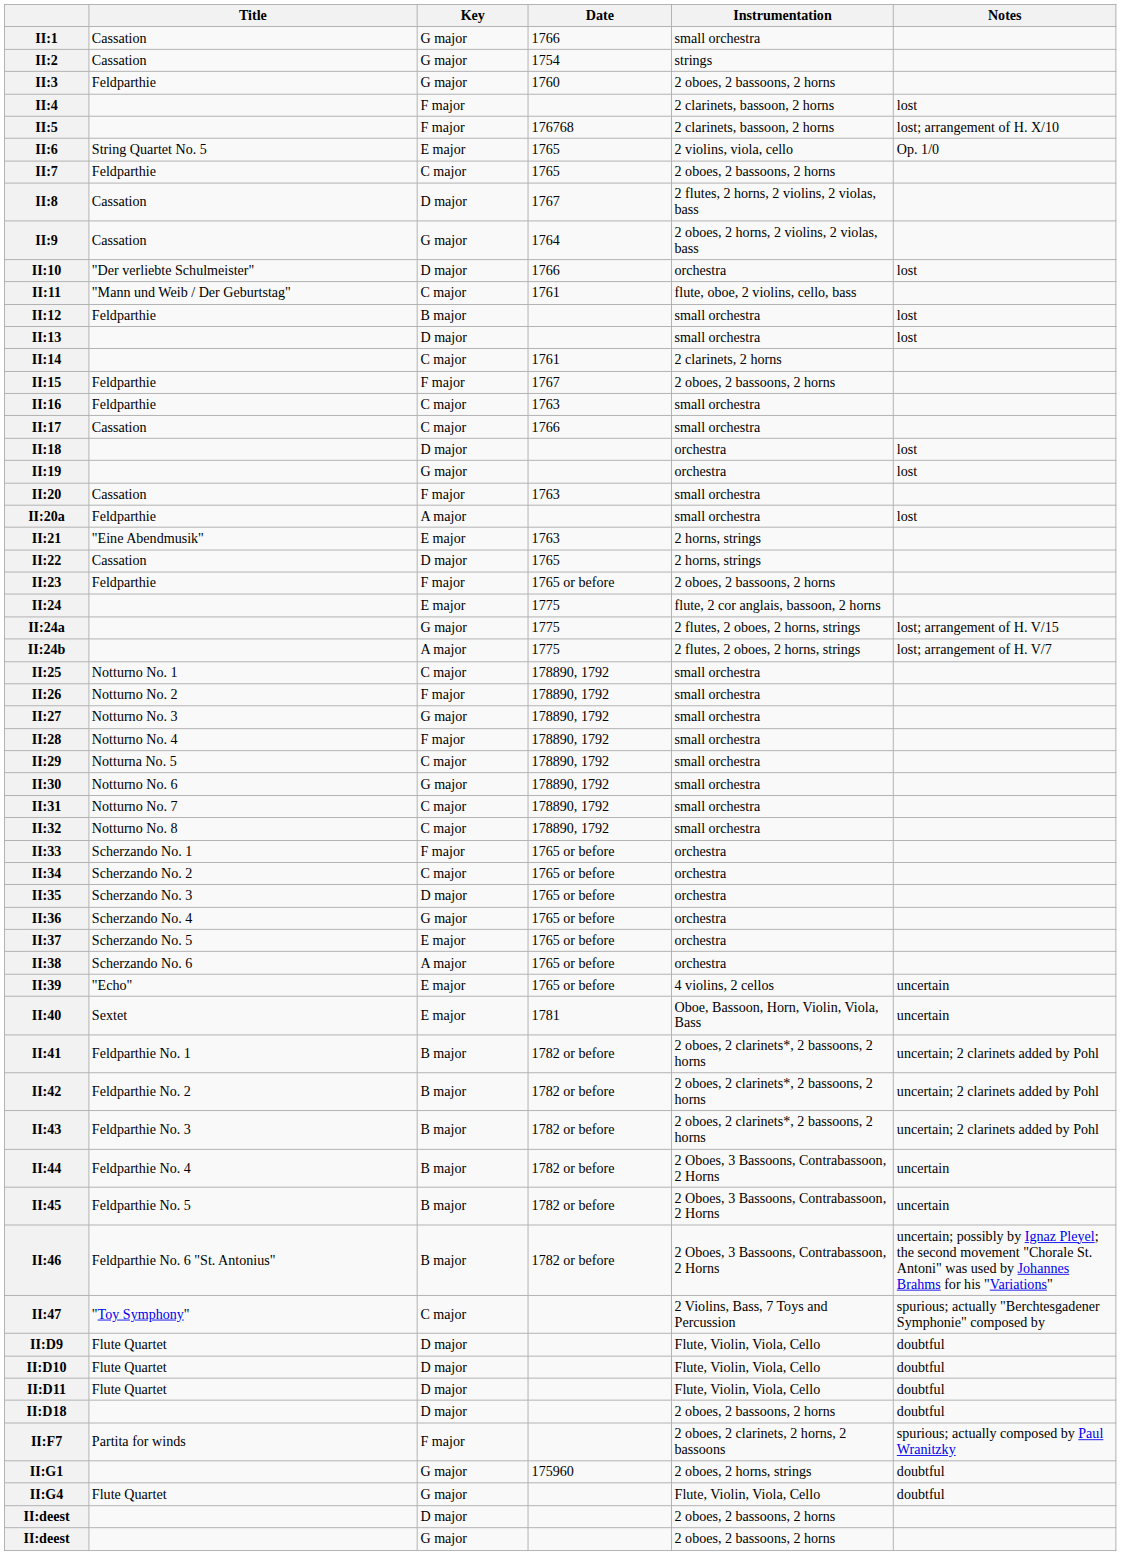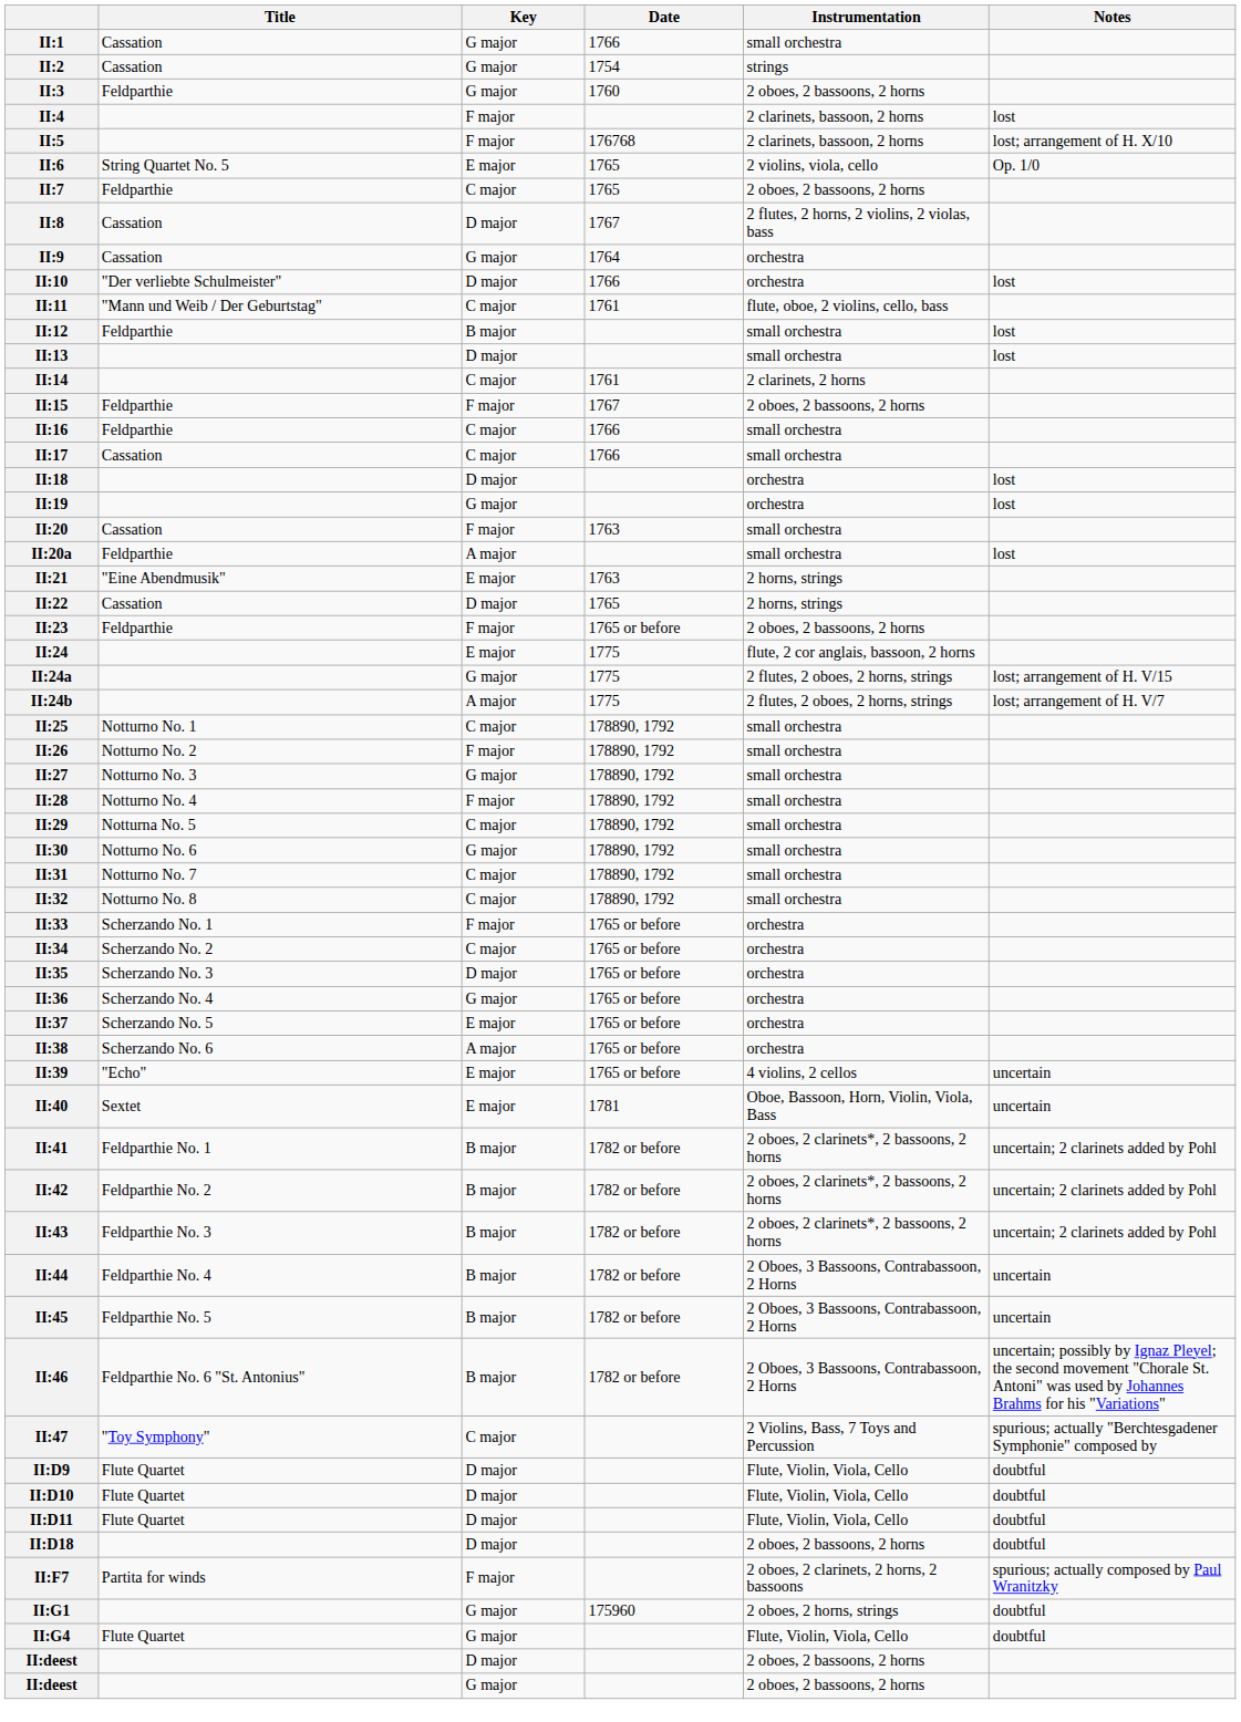 <table class="wikitable sortable" style="text-align: left" width=100%>
 <tr>
 <th scope="col"><a href='#'></a></th>
 <th scope="col">Title</th>
 <th scope="col" style="width: 10%;">Key</th>
 <th scope="col">Date</th>
 <th scope="col" style="width: 20%;">Instrumentation</th>
 <th scope="col" style="width: 20%;">Notes</th>
 </tr>
 <tr>
 <th scope="row">II:1</th>
 <td>Cassation</td>
 <td>G major</td>
 <td>1766</td>
 <td>small orchestra</td>
 <td></td>
 </tr>
 <tr>
 <th scope="row">II:2</th>
 <td>Cassation</td>
 <td>G major</td>
 <td>1754</td>
 <td>strings</td>
 <td></td>
 </tr>
 <tr>
 <th scope="row">II:3</th>
 <td>Feldparthie</td>
 <td>G major</td>
 <td>1760</td>
 <td>2 oboes, 2 bassoons, 2 horns</td>
 <td></td>
 </tr>
 <tr>
 <th scope="row">II:4</th>
 <td></td>
 <td>F major</td>
 <td></td>
 <td>2 clarinets, bassoon, 2 horns</td>
 <td>lost</td>
 </tr>
 <tr>
 <th scope="row">II:5</th>
 <td></td>
 <td>F major</td>
 <td>176768</td>
 <td>2 clarinets, bassoon, 2 horns</td>
 <td>lost; arrangement of H. X/10</td>
 </tr>
 <tr>
 <th scope="row">II:6</th>
 <td>String Quartet No. 5</td>
 <td>E major</td>
 <td>1765</td>
 <td>2 violins, viola, cello</td>
 <td>Op. 1/0</td>
 </tr>
 <tr>
 <th scope="row">II:7</th>
 <td>Feldparthie</td>
 <td>C major</td>
 <td>1765</td>
 <td>2 oboes, 2 bassoons, 2 horns</td>
 <td></td>
 </tr>
 <tr>
 <th scope="row">II:8</th>
 <td>Cassation</td>
 <td>D major</td>
 <td>1767</td>
 <td>2 flutes, 2 horns, 2 violins, 2 violas, bass</td>
 <td></td>
 </tr>
 <tr>
 <th scope="row">II:9</th>
 <td>Cassation</td>
 <td>G major</td>
 <td>1764</td>
-<td>2 oboes, 2 horns, 2 violins, 2 violas, bass</td>
+<td>orchestra</td>
 <td></td>
 </tr>
 <tr>
 <th scope="row">II:10</th>
 <td>"Der verliebte Schulmeister"</td>
 <td>D major</td>
 <td>1766</td>
 <td>orchestra</td>
 <td>lost</td>
 </tr>
 <tr>
 <th scope="row">II:11</th>
 <td>"Mann und Weib / Der Geburtstag"</td>
 <td>C major</td>
 <td> 1761</td>
 <td>flute, oboe, 2 violins, cello, bass</td>
 <td></td>
 </tr>
 <tr>
 <th scope="row">II:12</th>
 <td>Feldparthie</td>
 <td>B major</td>
 <td></td>
 <td>small orchestra</td>
 <td>lost</td>
 </tr>
 <tr>
 <th scope="row">II:13</th>
 <td></td>
 <td>D major</td>
 <td></td>
 <td>small orchestra</td>
 <td>lost</td>
 </tr>
 <tr>
 <th scope="row">II:14</th>
 <td></td>
 <td>C major</td>
 <td>1761</td>
 <td>2 clarinets, 2 horns</td>
 <td></td>
 </tr>
 <tr>
 <th scope="row">II:15</th>
 <td>Feldparthie</td>
 <td>F major</td>
 <td>1767</td>
 <td>2 oboes, 2 bassoons, 2 horns</td>
 <td></td>
 </tr>
 <tr>
 <th scope="row">II:16</th>
 <td>Feldparthie</td>
 <td>C major</td>
-<td>1763</td>
+<td>1766</td>
 <td>small orchestra</td>
 <td></td>
 </tr>
 <tr>
 <th scope="row">II:17</th>
 <td>Cassation</td>
 <td>C major</td>
 <td>1766</td>
 <td>small orchestra</td>
 <td></td>
 </tr>
 <tr>
 <th scope="row">II:18</th>
 <td></td>
 <td>D major</td>
 <td></td>
 <td>orchestra</td>
 <td>lost</td>
 </tr>
 <tr>
 <th scope="row">II:19</th>
 <td></td>
 <td>G major</td>
 <td></td>
 <td>orchestra</td>
 <td>lost</td>
 </tr>
 <tr>
 <th scope="row">II:20</th>
 <td>Cassation</td>
 <td>F major</td>
 <td>1763</td>
 <td>small orchestra</td>
 <td></td>
 </tr>
 <tr>
 <th scope="row">II:20a</th>
 <td>Feldparthie</td>
 <td>A major</td>
 <td></td>
 <td>small orchestra</td>
 <td>lost</td>
 </tr>
 <tr>
 <th scope="row">II:21</th>
 <td>"Eine Abendmusik"</td>
 <td>E major</td>
 <td>1763</td>
 <td>2 horns, strings</td>
 <td></td>
 </tr>
 <tr>
 <th scope="row">II:22</th>
 <td>Cassation</td>
 <td>D major</td>
 <td>1765</td>
 <td>2 horns, strings</td>
 <td></td>
 </tr>
 <tr>
 <th scope="row">II:23</th>
 <td>Feldparthie</td>
 <td>F major</td>
 <td>1765 or before</td>
 <td>2 oboes, 2 bassoons, 2 horns</td>
 <td></td>
 </tr>
 <tr>
 <th scope="row">II:24</th>
 <td></td>
 <td>E major</td>
 <td>1775</td>
 <td>flute, 2 cor anglais, bassoon, 2 horns</td>
 <td></td>
 </tr>
 <tr>
 <th scope="row">II:24a</th>
 <td></td>
 <td>G major</td>
 <td>1775</td>
 <td>2 flutes, 2 oboes, 2 horns, strings</td>
 <td>lost; arrangement of H. V/15</td>
 </tr>
 <tr>
 <th scope="row">II:24b</th>
 <td></td>
 <td>A major</td>
 <td>1775</td>
 <td>2 flutes, 2 oboes, 2 horns, strings</td>
 <td>lost; arrangement of H. V/7</td>
 </tr>
 <tr>
 <th scope="row">II:25</th>
 <td>Notturno No. 1</td>
 <td>C major</td>
 <td>178890,  1792</td>
 <td>small orchestra</td>
 <td></td>
 </tr>
 <tr>
 <th scope="row">II:26</th>
 <td>Notturno No. 2</td>
 <td>F major</td>
 <td>178890,  1792</td>
 <td>small orchestra</td>
 <td></td>
 </tr>
 <tr>
 <th scope="row">II:27</th>
 <td>Notturno No. 3</td>
 <td>G major</td>
 <td>178890,  1792</td>
 <td>small orchestra</td>
 <td></td>
 </tr>
 <tr>
 <th scope="row">II:28</th>
 <td>Notturno No. 4</td>
 <td>F major</td>
 <td>178890,  1792</td>
 <td>small orchestra</td>
 <td></td>
 </tr>
 <tr>
 <th scope="row">II:29</th>
 <td>Notturna No. 5</td>
 <td>C major</td>
 <td>178890,  1792</td>
 <td>small orchestra</td>
 <td></td>
 </tr>
 <tr>
 <th scope="row">II:30</th>
 <td>Notturno No. 6</td>
 <td>G major</td>
 <td>178890,  1792</td>
 <td>small orchestra</td>
 <td></td>
 </tr>
 <tr>
 <th scope="row">II:31</th>
 <td>Notturno No. 7</td>
 <td>C major</td>
 <td>178890,  1792</td>
 <td>small orchestra</td>
 <td></td>
 </tr>
 <tr>
 <th scope="row">II:32</th>
 <td>Notturno No. 8</td>
 <td>C major</td>
 <td>178890,  1792</td>
 <td>small orchestra</td>
 <td></td>
 </tr>
 <tr>
 <th scope="row">II:33</th>
 <td>Scherzando No. 1</td>
 <td>F major</td>
 <td>1765 or before</td>
 <td>orchestra</td>
 <td></td>
 </tr>
 <tr>
 <th scope="row">II:34</th>
 <td>Scherzando No. 2</td>
 <td>C major</td>
 <td>1765 or before</td>
 <td>orchestra</td>
 <td></td>
 </tr>
 <tr>
 <th scope="row">II:35</th>
 <td>Scherzando No. 3</td>
 <td>D major</td>
 <td>1765 or before</td>
 <td>orchestra</td>
 <td></td>
 </tr>
 <tr>
 <th scope="row">II:36</th>
 <td>Scherzando No. 4</td>
 <td>G major</td>
 <td>1765 or before</td>
 <td>orchestra</td>
 <td></td>
 </tr>
 <tr>
 <th scope="row">II:37</th>
 <td>Scherzando No. 5</td>
 <td>E major</td>
 <td>1765 or before</td>
 <td>orchestra</td>
 <td></td>
 </tr>
 <tr>
 <th scope="row">II:38</th>
 <td>Scherzando No. 6</td>
 <td>A major</td>
 <td>1765 or before</td>
 <td>orchestra</td>
 <td></td>
 </tr>
 <tr>
 <th scope="row">II:39</th>
 <td>"Echo"</td>
 <td>E major</td>
 <td>1765 or before</td>
 <td>4 violins, 2 cellos</td>
 <td>uncertain</td>
 </tr>
 <tr>
 <th scope="row">II:40</th>
 <td>Sextet</td>
 <td>E major</td>
 <td>1781</td>
 <td>Oboe, Bassoon, Horn, Violin, Viola, Bass</td>
 <td>uncertain</td>
 </tr>
 <tr>
 <th scope="row">II:41</th>
 <td>Feldparthie No. 1</td>
 <td>B major</td>
 <td>1782 or before</td>
 <td>2 oboes, 2 clarinets*, 2 bassoons, 2 horns</td>
 <td>uncertain; 2 clarinets added by Pohl</td>
 </tr>
 <tr>
 <th scope="row">II:42</th>
 <td>Feldparthie No. 2</td>
 <td>B major</td>
 <td>1782 or before</td>
 <td>2 oboes, 2 clarinets*, 2 bassoons, 2 horns</td>
 <td>uncertain; 2 clarinets added by Pohl</td>
 </tr>
 <tr>
 <th scope="row">II:43</th>
 <td>Feldparthie No. 3</td>
 <td>B major</td>
 <td>1782 or before</td>
 <td>2 oboes, 2 clarinets*, 2 bassoons, 2 horns</td>
 <td>uncertain; 2 clarinets added by Pohl</td>
 </tr>
 <tr>
 <th scope="row">II:44</th>
 <td>Feldparthie No. 4</td>
 <td>B major</td>
 <td>1782 or before</td>
 <td>2 Oboes, 3 Bassoons, Contrabassoon, 2 Horns</td>
 <td>uncertain</td>
 </tr>
 <tr>
 <th scope="row">II:45</th>
 <td>Feldparthie No. 5</td>
 <td>B major</td>
 <td>1782 or before</td>
 <td>2 Oboes, 3 Bassoons, Contrabassoon, 2 Horns</td>
 <td>uncertain</td>
 </tr>
 <tr>
 <th scope="row">II:46</th>
 <td>Feldparthie No. 6 "St. Antonius"</td>
 <td>B major</td>
 <td>1782 or before</td>
 <td>2 Oboes, 3 Bassoons, Contrabassoon, 2 Horns</td>
 <td>uncertain; possibly by <a href='#'>Ignaz Pleyel</a>; the second movement "Chorale St. Antoni" was used by <a href='#'>Johannes Brahms</a> for his "<a href='#'>Variations</a>"</td>
 </tr>
 <tr>
 <th scope="row">II:47</th>
 <td>"<a href='#'>Toy Symphony</a>"</td>
 <td>C major</td>
 <td></td>
 <td>2 Violins, Bass, 7 Toys and Percussion</td>
 <td>spurious; actually "Berchtesgadener Symphonie" composed by </td>
 </tr>
 <tr>
 <th scope="row">II:D9</th>
 <td>Flute Quartet</td>
 <td>D major</td>
 <td></td>
 <td>Flute, Violin, Viola, Cello</td>
 <td>doubtful</td>
 </tr>
 <tr>
 <th scope="row">II:D10</th>
 <td>Flute Quartet</td>
 <td>D major</td>
 <td></td>
 <td>Flute, Violin, Viola, Cello</td>
 <td>doubtful</td>
 </tr>
 <tr>
 <th scope="row">II:D11</th>
 <td>Flute Quartet</td>
 <td>D major</td>
 <td></td>
 <td>Flute, Violin, Viola, Cello</td>
 <td>doubtful</td>
 </tr>
 <tr>
 <th scope="row">II:D18</th>
 <td></td>
 <td>D major</td>
 <td></td>
 <td>2 oboes, 2 bassoons, 2 horns</td>
 <td>doubtful</td>
 </tr>
 <tr>
 <th scope="row">II:F7</th>
 <td>Partita for winds</td>
 <td>F major</td>
 <td></td>
 <td>2 oboes, 2 clarinets, 2 horns, 2 bassoons</td>
 <td>spurious; actually composed by <a href='#'>Paul Wranitzky</a></td>
 </tr>
 <tr>
 <th scope="row">II:G1</th>
 <td></td>
 <td>G major</td>
 <td> 175960</td>
 <td>2 oboes, 2 horns, strings</td>
 <td>doubtful</td>
 </tr>
 <tr>
 <th scope="row">II:G4</th>
 <td>Flute Quartet</td>
 <td>G major</td>
 <td></td>
 <td>Flute, Violin, Viola, Cello</td>
 <td>doubtful</td>
 </tr>
 <tr>
 <th scope="row">II:deest</th>
 <td></td>
 <td>D major</td>
 <td></td>
 <td>2 oboes, 2 bassoons, 2 horns</td>
 <td></td>
 </tr>
 <tr>
 <th scope="row">II:deest</th>
 <td></td>
 <td>G major</td>
 <td></td>
 <td>2 oboes, 2 bassoons, 2 horns</td>
 <td></td>
 </tr>
 </table>
